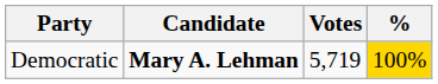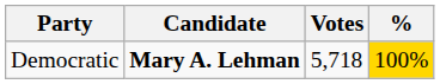 <table class="wikitable">
 <tr>
 <th>Party</th>
 <th>Candidate</th>
 <th>Votes</th>
 <th>%</th>
 </tr>
 <tr>
 <td>Democratic</td>
 <td><strong>Mary A. Lehman</strong></td>
-<td>5,719</td>
+<td>5,718</td>
 <td style="background: gold;">100%</td>
 </tr>
 </table>
